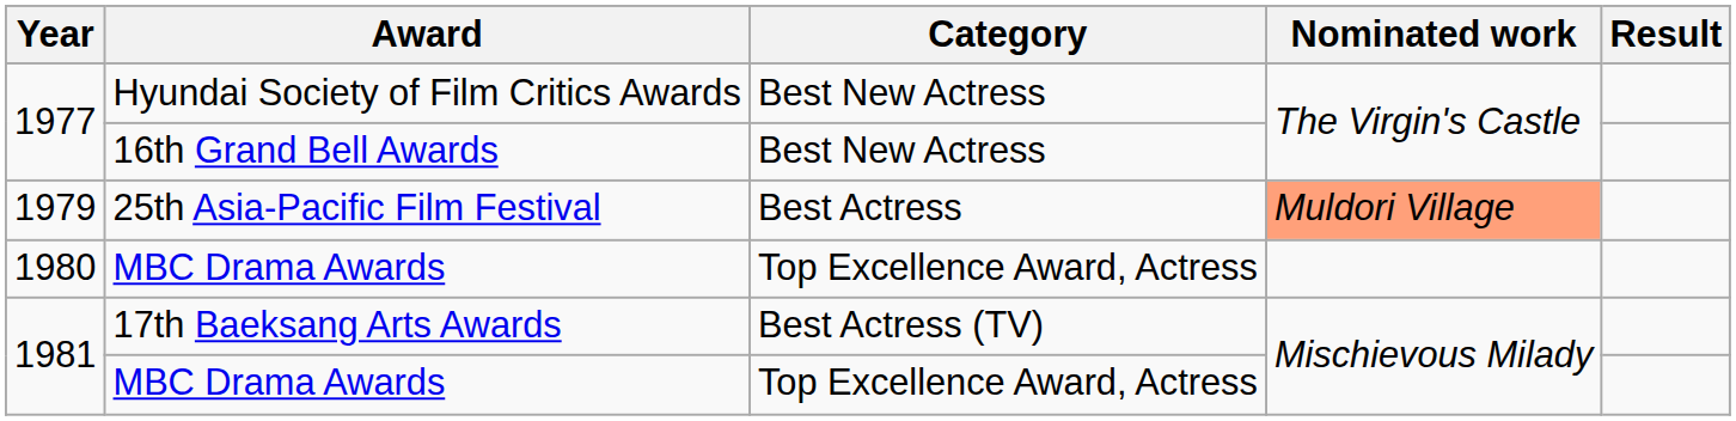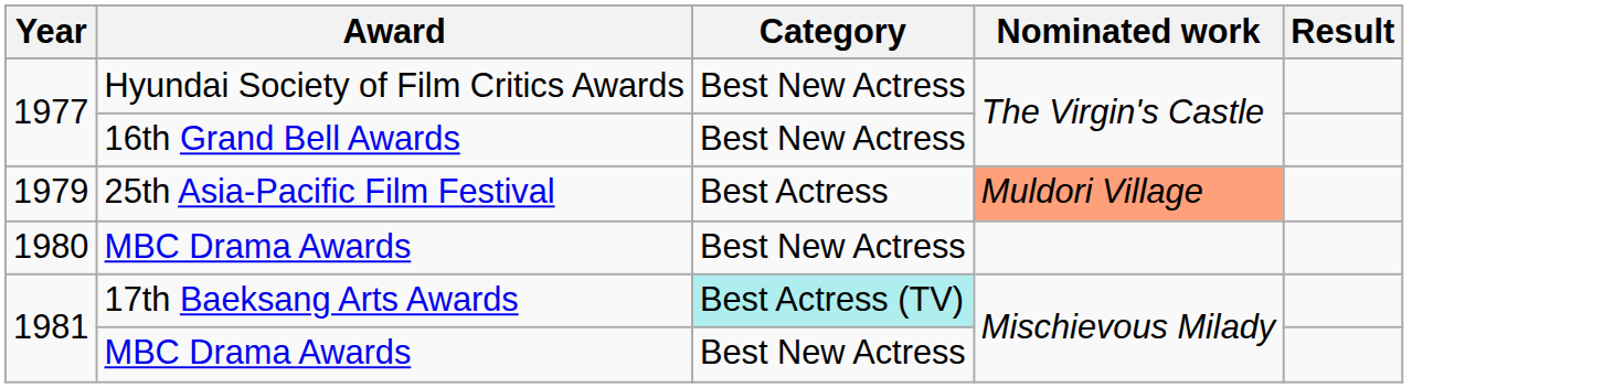 <table class="wikitable">
 <tr>
 <th>Year</th>
 <th>Award</th>
 <th>Category</th>
 <th>Nominated work</th>
 <th>Result</th>
 </tr>
 <tr>
 <td rowspan=2>1977</td>
 <td>Hyundai Society of Film Critics Awards</td>
 <td>Best New Actress</td>
 <td rowspan=2><em>The Virgin's Castle</em></td>
 <td></td>
 </tr>
 <tr>
 <td>16th <a href='#'>Grand Bell Awards</a></td>
 <td>Best New Actress</td>
 <td></td>
 </tr>
 <tr>
 <td>1979</td>
 <td>25th <a href='#'>Asia-Pacific Film Festival</a></td>
 <td>Best Actress</td>
 <td style="background: lightsalmon;"><em>Muldori Village</em></td>
 <td></td>
 </tr>
 <tr>
 <td>1980</td>
 <td><a href='#'>MBC Drama Awards</a></td>
-<td>Top Excellence Award, Actress</td>
+<td>Best New Actress</td>
 <td></td>
 <td></td>
 </tr>
 <tr>
 <td rowspan=2>1981</td>
 <td>17th <a href='#'>Baeksang Arts Awards</a></td>
-<td>Best Actress (TV)</td>
+<td style="background: paleturquoise;">Best Actress (TV)</td>
 <td rowspan=2><em>Mischievous Milady</em></td>
 <td></td>
 </tr>
 <tr>
 <td><a href='#'>MBC Drama Awards</a></td>
-<td>Top Excellence Award, Actress</td>
+<td>Best New Actress</td>
 <td></td>
 </tr>
 </table>
